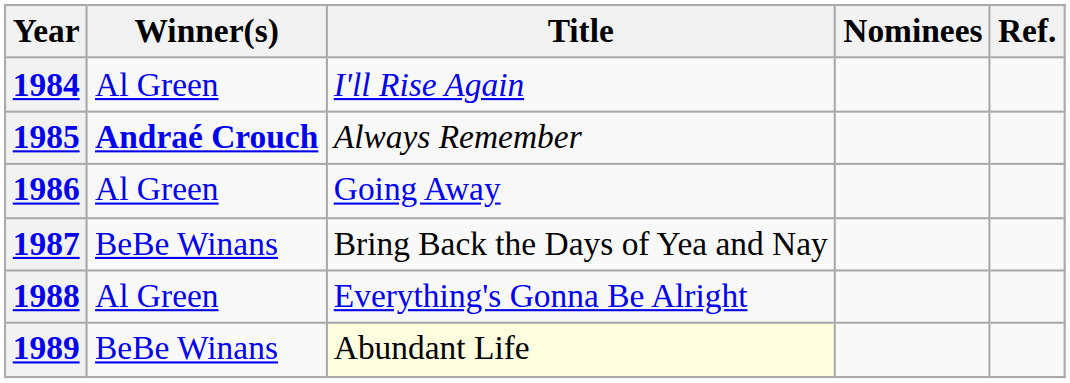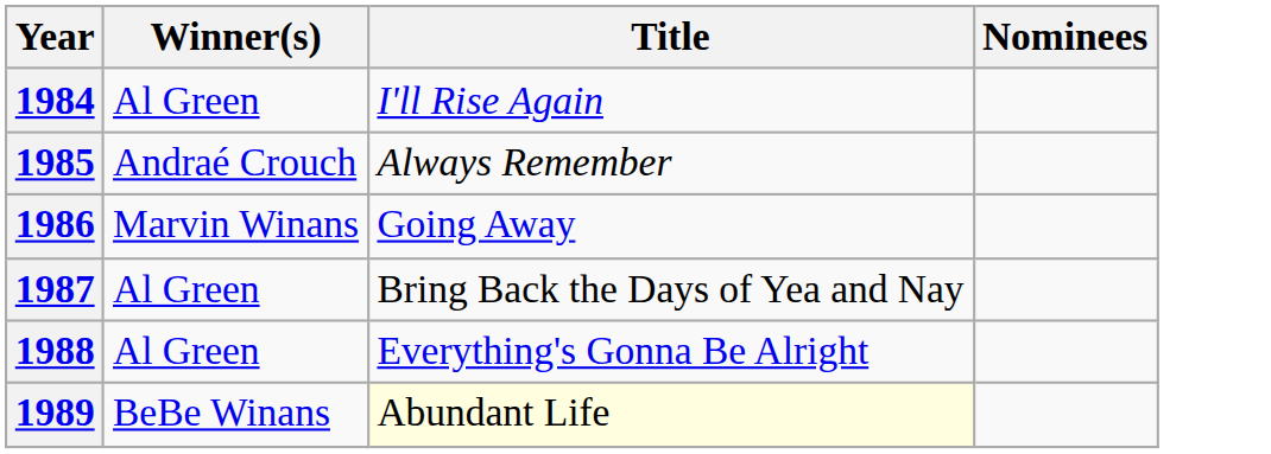 <table class="wikitable sortable">
 <tr>
 <th scope="col">Year</th>
 <th scope="col">Winner(s)</th>
 <th scope="col">Title</th>
 <th scope="col" class="unsortable">Nominees</th>
-<th scope="col" class="unsortable">Ref.</th>
 </tr>
 <tr>
 <th scope="row" align="center"><a href='#'>1984</a></th>
 <td><a href='#'>Al Green</a></td>
 <td><em><a href='#'>I'll Rise Again</a></em></td>
 <td></td>
-<td align="center"></td>
 </tr>
 <tr>
 <th scope="row" align="center"><a href='#'>1985</a></th>
-<td><strong><a href='#'>Andraé Crouch</a></strong></td>
+<td><a href='#'>Andraé Crouch</a></td>
 <td><em>Always Remember<strong></td>
 <td></td>
-<td align="center"></td>
 </tr>
 <tr>
 <th scope="row" align="center"><a href='#'>1986</a></th>
-<td><a href='#'>Al Green</a></td>
+<td><a href='#'>Marvin Winans</a></td>
 <td></em><a href='#'>Going Away</a><em></td>
 <td></td>
-<td align="center"></td>
 </tr>
 <tr>
 <th scope="row" align="center"><a href='#'>1987</a></th>
-<td><a href='#'>BeBe Winans</a></td>
+<td><a href='#'>Al Green</a></td>
 <td></em>Bring Back the Days of Yea and Nay<em></td>
 <td></td>
-<td align="center"></td>
 </tr>
 <tr>
 <th scope="row" align="center"><a href='#'>1988</a></th>
 <td><a href='#'>Al Green</a></td>
 <td></em><a href='#'>Everything's Gonna Be Alright</a><em></td>
 <td></td>
-<td align="center"></td>
 </tr>
 <tr>
 <th scope="row" align="center"><a href='#'>1989</a></th>
 <td><a href='#'>BeBe Winans</a></td>
 <td style="background: lightyellow;"></em>Abundant Life<em></td>
 <td></td>
-<td align="center"></td>
 </tr>
 </table>
